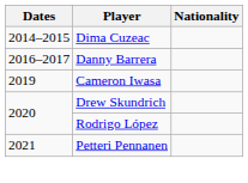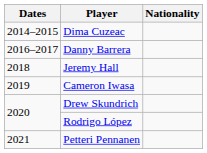 <table class="wikitable sortable" style="text-align:left;">
 <tr>
 <th>Dates</th>
 <th>Player</th>
 <th>Nationality</th>
 </tr>
 <tr>
 <td>2014–2015</td>
 <td><a href='#'>Dima Cuzeac</a></td>
 <td></td>
 </tr>
 <tr>
 <td>2016–2017</td>
 <td><a href='#'>Danny Barrera</a></td>
+<td></td>
+</tr>
+<tr>
+<td>2018</td>
+<td><a href='#'>Jeremy Hall</a></td>
 <td></td>
 </tr>
 <tr>
 <td>2019</td>
 <td><a href='#'>Cameron Iwasa</a></td>
 <td></td>
 </tr>
 <tr>
 <td rowspan="2">2020</td>
 <td><a href='#'>Drew Skundrich</a></td>
 <td></td>
 </tr>
 <tr>
 <td><a href='#'>Rodrigo López</a></td>
 <td></td>
 </tr>
 <tr>
 <td>2021</td>
 <td><a href='#'>Petteri Pennanen</a></td>
 <td></td>
 </tr>
 </table>
